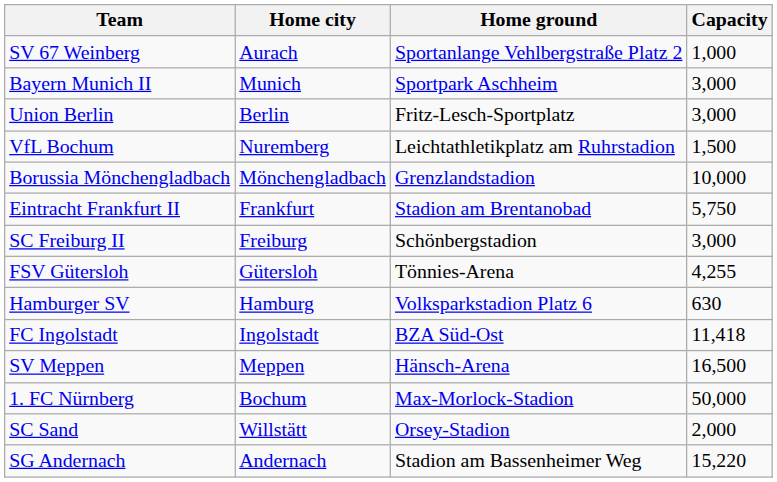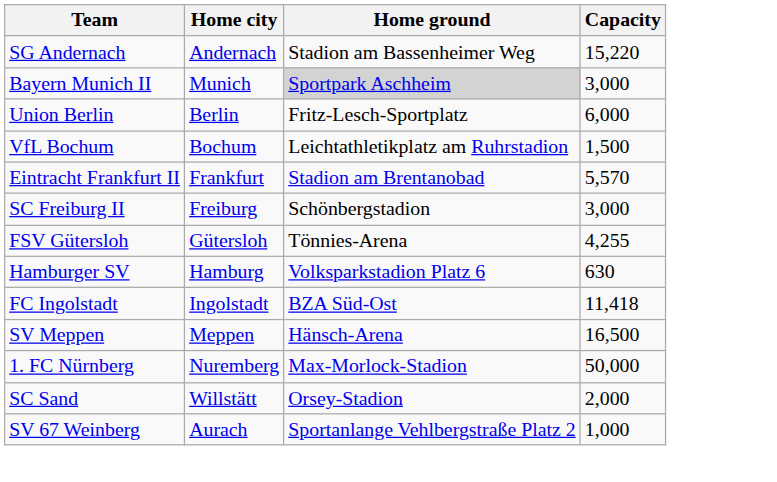 <table class="wikitable sortable">
 <tr>
 <th>Team</th>
 <th>Home city</th>
 <th>Home ground</th>
 <th>Capacity</th>
 </tr>
 <tr>
-<td data-sort-value="Weinberg"><a href='#'>SV 67 Weinberg</a></td>
-<td><a href='#'>Aurach</a></td>
-<td><a href='#'>Sportanlange Vehlbergstraße Platz 2</a></td>
-<td>1,000</td>
+<td data-sort-value="Andernach"><a href='#'>SG Andernach</a></td>
+<td><a href='#'>Andernach</a></td>
+<td>Stadion am Bassenheimer Weg</td>
+<td>15,220</td>
 </tr>
 <tr>
 <td data-sort-value="Munich"><a href='#'>Bayern Munich II</a></td>
 <td><a href='#'>Munich</a></td>
-<td><a href='#'>Sportpark Aschheim</a></td>
+<td style="background: lightgrey;"><a href='#'>Sportpark Aschheim</a></td>
 <td>3,000</td>
 </tr>
 <tr>
 <td data-sort-value="Berlin"><a href='#'>Union Berlin</a></td>
 <td><a href='#'>Berlin</a></td>
 <td>Fritz-Lesch-Sportplatz</td>
-<td>3,000</td>
+<td>6,000</td>
 </tr>
 <tr>
 <td data-sort-value="Bochum"><a href='#'>VfL Bochum</a></td>
-<td><a href='#'>Nuremberg</a></td>
+<td><a href='#'>Bochum</a></td>
 <td>Leichtathletikplatz am <a href='#'>Ruhrstadion</a></td>
 <td>1,500</td>
-</tr>
-<tr>
-<td data-sort-value="Mönchengladbach"><a href='#'>Borussia Mönchengladbach</a></td>
-<td><a href='#'>Mönchengladbach</a></td>
-<td><a href='#'>Grenzlandstadion</a></td>
-<td>10,000</td>
 </tr>
 <tr>
 <td data-sort-value="Frankfurt"><a href='#'>Eintracht Frankfurt II</a></td>
 <td><a href='#'>Frankfurt</a></td>
 <td><a href='#'>Stadion am Brentanobad</a></td>
-<td>5,750</td>
+<td>5,570</td>
 </tr>
 <tr>
 <td data-sort-value="Freiburg"><a href='#'>SC Freiburg II</a></td>
 <td><a href='#'>Freiburg</a></td>
 <td>Schönbergstadion</td>
 <td>3,000</td>
 </tr>
 <tr>
 <td data-sort-value="Gutersloh"><a href='#'>FSV Gütersloh</a></td>
 <td><a href='#'>Gütersloh</a></td>
 <td>Tönnies-Arena</td>
 <td>4,255</td>
 </tr>
 <tr>
 <td data-sort-value="Hamburg"><a href='#'>Hamburger SV</a></td>
 <td><a href='#'>Hamburg</a></td>
 <td><a href='#'>Volksparkstadion Platz 6</a></td>
 <td>630</td>
 </tr>
 <tr>
 <td data-sort-value="Ingolstadt"><a href='#'>FC Ingolstadt</a></td>
 <td><a href='#'>Ingolstadt</a></td>
 <td><a href='#'>BZA Süd-Ost</a></td>
 <td>11,418</td>
 </tr>
 <tr>
 <td data-sort-value="Meppen"><a href='#'>SV Meppen</a></td>
 <td><a href='#'>Meppen</a></td>
 <td><a href='#'>Hänsch-Arena</a></td>
 <td>16,500</td>
 </tr>
 <tr>
 <td data-sort-value="Nurnberg"><a href='#'>1. FC Nürnberg</a></td>
-<td><a href='#'>Bochum</a></td>
+<td><a href='#'>Nuremberg</a></td>
 <td><a href='#'>Max-Morlock-Stadion</a></td>
 <td>50,000</td>
 </tr>
 <tr>
 <td data-sort-value="Sand"><a href='#'>SC Sand</a></td>
 <td><a href='#'>Willstätt</a></td>
 <td><a href='#'>Orsey-Stadion</a></td>
 <td>2,000</td>
 </tr>
 <tr>
-<td data-sort-value="Andernach"><a href='#'>SG Andernach</a></td>
-<td><a href='#'>Andernach</a></td>
-<td>Stadion am Bassenheimer Weg</td>
-<td>15,220</td>
+<td data-sort-value="Weinberg"><a href='#'>SV 67 Weinberg</a></td>
+<td><a href='#'>Aurach</a></td>
+<td><a href='#'>Sportanlange Vehlbergstraße Platz 2</a></td>
+<td>1,000</td>
 </tr>
 </table>
